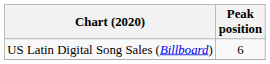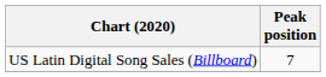 <table class="wikitable">
 <tr>
 <th>Chart (2020)</th>
 <th>Peak<br>position</th>
 </tr>
 <tr>
 <td align="left">US Latin Digital Song Sales (<em><a href='#'>Billboard</a></em>)</td>
-<td align="center">6</td>
+<td align="center">7</td>
 </tr>
 <tr>
 </tr>
 </table>
